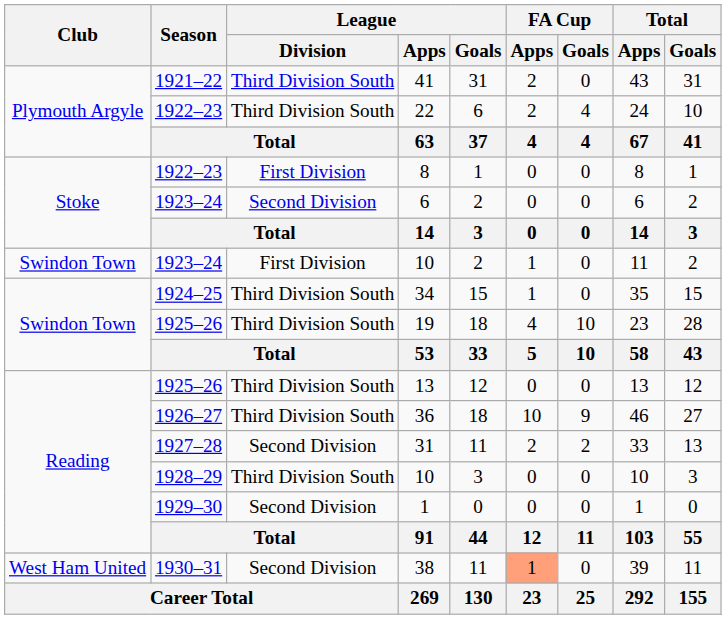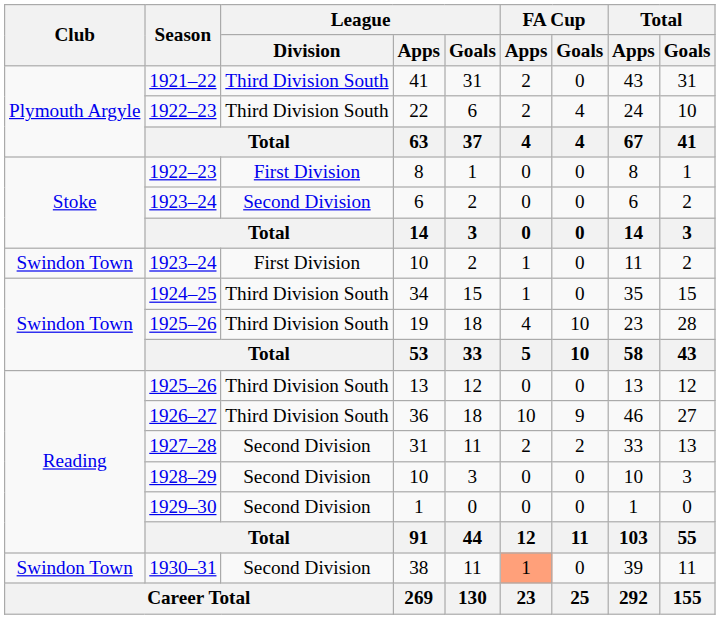 <table class="wikitable" style="text-align: center;">
 <tr>
 <th rowspan="2">Club</th>
 <th rowspan="2">Season</th>
 <th colspan="3">League</th>
 <th colspan="2">FA Cup</th>
 <th colspan="2">Total</th>
 </tr>
 <tr>
 <th>Division</th>
 <th>Apps</th>
 <th>Goals</th>
 <th>Apps</th>
 <th>Goals</th>
 <th>Apps</th>
 <th>Goals</th>
 </tr>
 <tr>
 <td rowspan="3"><a href='#'>Plymouth Argyle</a></td>
 <td><a href='#'>1921–22</a></td>
 <td><a href='#'>Third Division South</a></td>
 <td>41</td>
 <td>31</td>
 <td>2</td>
 <td>0</td>
 <td>43</td>
 <td>31</td>
 </tr>
 <tr>
 <td><a href='#'>1922–23</a></td>
 <td>Third Division South</td>
 <td>22</td>
 <td>6</td>
 <td>2</td>
 <td>4</td>
 <td>24</td>
 <td>10</td>
 </tr>
 <tr>
 <th colspan="2">Total</th>
 <th>63</th>
 <th>37</th>
 <th>4</th>
 <th>4</th>
 <th>67</th>
 <th>41</th>
 </tr>
 <tr>
 <td rowspan="3"><a href='#'>Stoke</a></td>
 <td><a href='#'>1922–23</a></td>
 <td><a href='#'>First Division</a></td>
 <td>8</td>
 <td>1</td>
 <td>0</td>
 <td>0</td>
 <td>8</td>
 <td>1</td>
 </tr>
 <tr>
 <td><a href='#'>1923–24</a></td>
 <td><a href='#'>Second Division</a></td>
 <td>6</td>
 <td>2</td>
 <td>0</td>
 <td>0</td>
 <td>6</td>
 <td>2</td>
 </tr>
 <tr>
 <th colspan="2">Total</th>
 <th>14</th>
 <th>3</th>
 <th>0</th>
 <th>0</th>
 <th>14</th>
 <th>3</th>
 </tr>
 <tr>
 <td><a href='#'>Swindon Town</a></td>
 <td><a href='#'>1923–24</a></td>
 <td>First Division</td>
 <td>10</td>
 <td>2</td>
 <td>1</td>
 <td>0</td>
 <td>11</td>
 <td>2</td>
 </tr>
 <tr>
 <td rowspan="3"><a href='#'>Swindon Town</a></td>
 <td><a href='#'>1924–25</a></td>
 <td>Third Division South</td>
 <td>34</td>
 <td>15</td>
 <td>1</td>
 <td>0</td>
 <td>35</td>
 <td>15</td>
 </tr>
 <tr>
 <td><a href='#'>1925–26</a></td>
 <td>Third Division South</td>
 <td>19</td>
 <td>18</td>
 <td>4</td>
 <td>10</td>
 <td>23</td>
 <td>28</td>
 </tr>
 <tr>
 <th colspan="2">Total</th>
 <th>53</th>
 <th>33</th>
 <th>5</th>
 <th>10</th>
 <th>58</th>
 <th>43</th>
 </tr>
 <tr>
 <td rowspan="6"><a href='#'>Reading</a></td>
 <td><a href='#'>1925–26</a></td>
 <td>Third Division South</td>
 <td>13</td>
 <td>12</td>
 <td>0</td>
 <td>0</td>
 <td>13</td>
 <td>12</td>
 </tr>
 <tr>
 <td><a href='#'>1926–27</a></td>
 <td>Third Division South</td>
 <td>36</td>
 <td>18</td>
 <td>10</td>
 <td>9</td>
 <td>46</td>
 <td>27</td>
 </tr>
 <tr>
 <td><a href='#'>1927–28</a></td>
 <td>Second Division</td>
 <td>31</td>
 <td>11</td>
 <td>2</td>
 <td>2</td>
 <td>33</td>
 <td>13</td>
 </tr>
 <tr>
 <td><a href='#'>1928–29</a></td>
-<td>Third Division South</td>
+<td>Second Division</td>
 <td>10</td>
 <td>3</td>
 <td>0</td>
 <td>0</td>
 <td>10</td>
 <td>3</td>
 </tr>
 <tr>
 <td><a href='#'>1929–30</a></td>
 <td>Second Division</td>
 <td>1</td>
 <td>0</td>
 <td>0</td>
 <td>0</td>
 <td>1</td>
 <td>0</td>
 </tr>
 <tr>
 <th colspan="2">Total</th>
 <th>91</th>
 <th>44</th>
 <th>12</th>
 <th>11</th>
 <th>103</th>
 <th>55</th>
 </tr>
 <tr>
-<td><a href='#'>West Ham United</a></td>
+<td><a href='#'>Swindon Town</a></td>
 <td><a href='#'>1930–31</a></td>
 <td>Second Division</td>
 <td>38</td>
 <td>11</td>
 <td style="background: lightsalmon;">1</td>
 <td>0</td>
 <td>39</td>
 <td>11</td>
 </tr>
 <tr>
 <th colspan="3">Career Total</th>
 <th>269</th>
 <th>130</th>
 <th>23</th>
 <th>25</th>
 <th>292</th>
 <th>155</th>
 </tr>
 </table>
